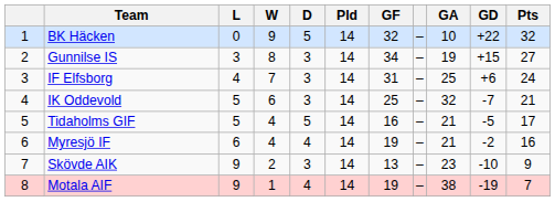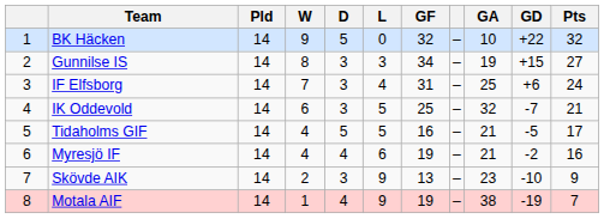 <table class="wikitable" style="text-align: center">
 <tr>
 <th style="width: 40px;"></th>
 <th style="width: 200px;">Team</th>
-<th style="width: 35px;">L</th>
+<th style="width: 45px;">Pld</th>
 <th style="width: 35px;">W</th>
 <th style="width: 35px;">D</th>
-<th style="width: 45px;">Pld</th>
+<th style="width: 35px;">L</th>
 <th style="width: 45px;">GF</th>
 <th></th>
 <th style="width: 45px;">GA</th>
 <th style="width: 35px;">GD</th>
 <th style="width: 45px;">Pts</th>
 </tr>
 <tr style="background: #d2e6ff">
 <td>1</td>
 <td style="text-align: left;"><a href='#'>BK Häcken</a></td>
-<td>0</td>
+<td>14</td>
 <td>9</td>
 <td>5</td>
-<td>14</td>
+<td>0</td>
 <td>32</td>
 <td>–</td>
 <td>10</td>
 <td>+22</td>
 <td>32</td>
 </tr>
 <tr>
 <td>2</td>
 <td style="text-align: left;"><a href='#'>Gunnilse IS</a></td>
-<td>3</td>
+<td>14</td>
 <td>8</td>
 <td>3</td>
-<td>14</td>
+<td>3</td>
 <td>34</td>
 <td>–</td>
 <td>19</td>
 <td>+15</td>
 <td>27</td>
 </tr>
 <tr>
 <td>3</td>
 <td style="text-align: left;"><a href='#'>IF Elfsborg</a></td>
-<td>4</td>
+<td>14</td>
 <td>7</td>
 <td>3</td>
-<td>14</td>
+<td>4</td>
 <td>31</td>
 <td>–</td>
 <td>25</td>
 <td>+6</td>
 <td>24</td>
 </tr>
 <tr>
 <td>4</td>
 <td style="text-align: left;"><a href='#'>IK Oddevold</a></td>
-<td>5</td>
+<td>14</td>
 <td>6</td>
 <td>3</td>
-<td>14</td>
+<td>5</td>
 <td>25</td>
 <td>–</td>
 <td>32</td>
 <td>-7</td>
 <td>21</td>
 </tr>
 <tr>
 <td>5</td>
 <td style="text-align: left;"><a href='#'>Tidaholms GIF</a></td>
-<td>5</td>
+<td>14</td>
 <td>4</td>
 <td>5</td>
-<td>14</td>
+<td>5</td>
 <td>16</td>
 <td>–</td>
 <td>21</td>
 <td>-5</td>
 <td>17</td>
 </tr>
 <tr>
 <td>6</td>
 <td style="text-align: left;"><a href='#'>Myresjö IF</a></td>
-<td>6</td>
+<td>14</td>
 <td>4</td>
 <td>4</td>
-<td>14</td>
+<td>6</td>
 <td>19</td>
 <td>–</td>
 <td>21</td>
 <td>-2</td>
 <td>16</td>
 </tr>
 <tr>
 <td>7</td>
 <td style="text-align: left;"><a href='#'>Skövde AIK</a></td>
-<td>9</td>
+<td>14</td>
 <td>2</td>
 <td>3</td>
-<td>14</td>
+<td>9</td>
 <td>13</td>
 <td>–</td>
 <td>23</td>
 <td>-10</td>
 <td>9</td>
 </tr>
 <tr style="background: #ffd1d1">
 <td>8</td>
 <td style="text-align: left;"><a href='#'>Motala AIF</a></td>
-<td>9</td>
+<td>14</td>
 <td>1</td>
 <td>4</td>
-<td>14</td>
+<td>9</td>
 <td>19</td>
 <td>–</td>
 <td>38</td>
 <td>-19</td>
 <td>7</td>
 </tr>
 </table>
